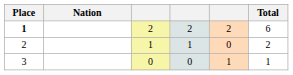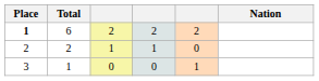 <table class=wikitable style="border:1px solid #AAAAAA;font-size:90%">
 <tr bgcolor="#EFEFEF">
 <th width=50>Place</th>
-<th width=120>Nation</th>
+<th width=50>Total</th>
 <th width=50></th>
 <th width=50></th>
 <th width=50></th>
-<th width=50>Total</th>
+<th width=120>Nation</th>
 </tr>
 <tr align="center" valign="top" bgcolor="#FFFFFF">
 <td><strong>1</strong></td>
-<td align="left"><strong></strong></td>
+<td>6</td>
 <td style="background:#F7F6A8;">2</td>
 <td style="background:#DCE5E5;">2</td>
 <td style="background:#FFDAB9;">2</td>
-<td>6</td>
+<td align="left"><strong></strong></td>
 </tr>
 <tr align="center" valign="top" bgcolor="#FFFFFF">
 <td>2</td>
-<td align="left"></td>
+<td>2</td>
 <td style="background:#F7F6A8;">1</td>
 <td style="background:#DCE5E5;">1</td>
 <td style="background:#FFDAB9;">0</td>
-<td>2</td>
+<td align="left"></td>
 </tr>
 <tr align="center" valign="top" bgcolor="#FFFFFF">
 <td>3</td>
-<td align="left"></td>
+<td>1</td>
 <td style="background:#F7F6A8;">0</td>
 <td style="background:#DCE5E5;">0</td>
 <td style="background:#FFDAB9;">1</td>
-<td>1</td>
+<td align="left"></td>
 </tr>
 </table>
